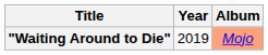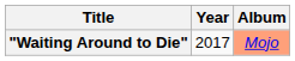 <table class="wikitable plainrowheaders" style="text-align:center;">
 <tr>
 <th>Title</th>
 <th>Year</th>
 <th>Album</th>
 </tr>
 <tr>
 <th scope="row">"Waiting Around to Die"<br></th>
-<td>2019</td>
+<td>2017</td>
 <td style="background: lightsalmon;"><em><a href='#'>Mojo</a></em></td>
 </tr>
 </table>
